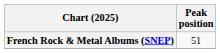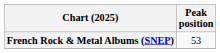 <table class="wikitable sortable plainrowheaders" style="text-align:center">
 <tr>
 <th scope="col">Chart (2025)</th>
 <th scope="col">Peak<br>position</th>
 </tr>
 <tr>
 <th scope="row">French Rock & Metal Albums (<a href='#'>SNEP</a>)</th>
-<td>51</td>
+<td>53</td>
 </tr>
 <tr>
 </tr>
 <tr>
 </tr>
 <tr>
 </tr>
 <tr>
 </tr>
 </table>
